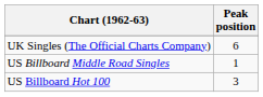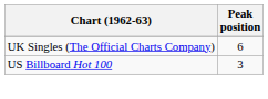 <table class="wikitable sortable">
 <tr>
 <th>Chart (1962-63)</th>
 <th>Peak<br>position</th>
 </tr>
 <tr>
 </tr>
 <tr>
 <td>UK Singles (<a href='#'>The Official Charts Company</a>)</td>
 <td align="center">6</td>
 </tr>
 <tr>
-<td align="left">US <em>Billboard  <a href='#'>Middle Road Singles</a></td>
-<td align="center">1</td>
-</tr>
-<tr>
 <td align="left">US <a href='#'></em>Billboard<em> Hot 100</a></td>
 <td align="center">3</td>
 </tr>
 </table>
